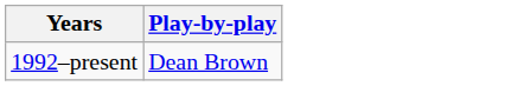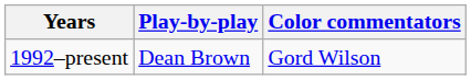 <table class="wikitable">
 <tr>
 <th>Years</th>
 <th><a href='#'>Play-by-play</a></th>
+<th><a href='#'>Color commentators</a></th>
 </tr>
 <tr>
 <td><a href='#'>1992</a>–present</td>
 <td><a href='#'>Dean Brown</a></td>
+<td><a href='#'>Gord Wilson</a></td>
 </tr>
 </table>
